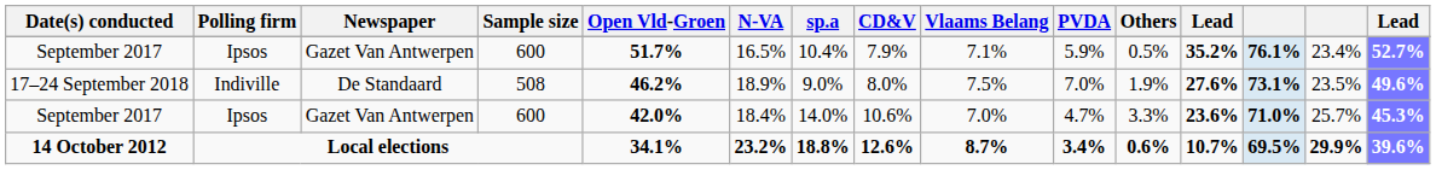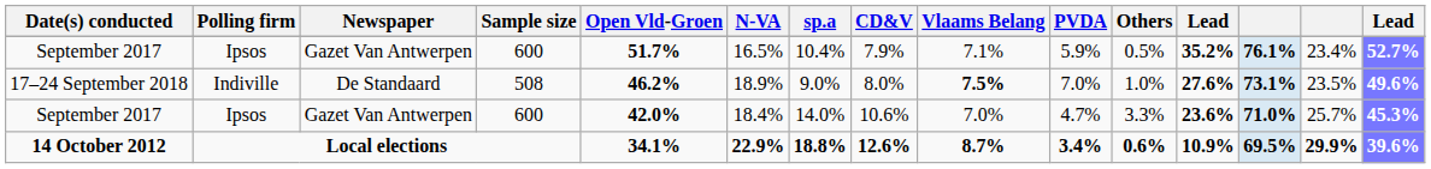 <table class="wikitable sortable" style="text-align:center; font-size:85%; line-height:16px;">
 <tr style="background-color:#E9E9E9">
 <th rowspan="1">Date(s) conducted</th>
 <th rowspan="1">Polling firm</th>
 <th rowspan="1">Newspaper</th>
 <th rowspan="1">Sample size</th>
 <th><a href='#'><span>Open Vld</span></a>-<a href='#'><span>Groen</span></a></th>
 <th><a href='#'><span>N-VA</span></a></th>
 <th><a href='#'><span>sp.a</span></a></th>
 <th><a href='#'><span>CD&V</span></a></th>
 <th><a href='#'><span>Vlaams Belang</span></a></th>
 <th><a href='#'><span>PVDA</span></a></th>
 <th rowspan="1">Others</th>
 <th rowspan="1">Lead</th>
 <th></th>
 <th></th>
 <th rowspan="1">Lead</th>
 </tr>
 <tr style="background:#EFEFEF; font-weight:bold;">
 </tr>
 <tr>
 <td>September 2017</td>
 <td>Ipsos</td>
 <td>Gazet Van Antwerpen </td>
 <td>600</td>
 <td><strong>51.7%</strong></td>
 <td>16.5%</td>
 <td>10.4%</td>
 <td>7.9%</td>
 <td>7.1%</td>
 <td>5.9%</td>
 <td>0.5%</td>
 <td><strong>35.2%</strong></td>
 <td style="background:#D9E9F4"><strong>76.1%</strong></td>
 <td>23.4%</td>
 <td style="background:#7777FF;color:white;"><strong>52.7%</strong></td>
 </tr>
 <tr>
 <td>17–24 September 2018</td>
 <td>Indiville</td>
 <td>De Standaard </td>
 <td>508</td>
 <td><strong>46.2%</strong></td>
 <td>18.9%</td>
 <td>9.0%</td>
 <td>8.0%</td>
-<td>7.5%</td>
+<td><strong>7.5%</strong></td>
 <td>7.0%</td>
-<td>1.9%</td>
+<td>1.0%</td>
 <td><strong>27.6%</strong></td>
 <td style="background:#D9E9F4"><strong>73.1%</strong></td>
 <td>23.5%</td>
 <td style="background:#7777FF;color:white;"><strong>49.6%</strong></td>
 </tr>
 <tr>
 <td>September 2017</td>
 <td>Ipsos</td>
 <td>Gazet Van Antwerpen </td>
 <td>600</td>
 <td><strong>42.0%</strong></td>
 <td>18.4%</td>
 <td>14.0%</td>
 <td>10.6%</td>
 <td>7.0%</td>
 <td>4.7%</td>
 <td>3.3%</td>
 <td><strong>23.6%</strong></td>
 <td style="background:#D9E9F4"><strong>71.0%</strong></td>
 <td>25.7%</td>
 <td style="background:#7777FF;color:white;"><strong>45.3%</strong></td>
 </tr>
 <tr>
 <td><strong>14 October 2012</strong></td>
 <td colspan="3"><strong>Local elections</strong></td>
 <td><strong>34.1%</strong></td>
-<td><strong>23.2%</strong></td>
+<td><strong>22.9%</strong></td>
 <td><strong>18.8%</strong></td>
 <td><strong>12.6%</strong></td>
 <td><strong>8.7%</strong></td>
 <td><strong>3.4%</strong></td>
 <td><strong>0.6%  </strong></td>
-<td><strong>10.7%</strong></td>
+<td><strong>10.9%</strong></td>
 <td style="background:#D9E9F4"><strong>69.5%</strong></td>
 <td><strong>29.9%</strong></td>
 <td style="background:#7777FF;color:white;"><strong>39.6%</strong></td>
 </tr>
 </table>
